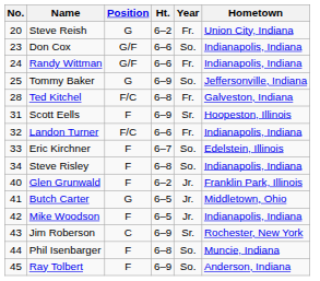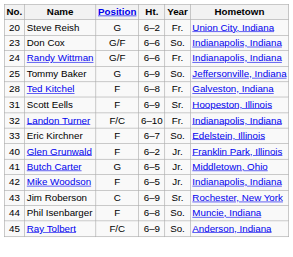 <table class="wikitable" style="text-align:center">
 <tr>
 <th>No.</th>
 <th>Name</th>
 <th><a href='#'>Position</a></th>
 <th>Ht.</th>
 <th>Year</th>
 <th>Hometown</th>
 </tr>
 <tr>
 <td>20</td>
 <td style="text-align:left">Steve Reish</td>
 <td>G</td>
 <td>6–2</td>
 <td>Fr.</td>
 <td style="text-align:left"><a href='#'>Union City, Indiana</a></td>
 </tr>
 <tr>
 <td>23</td>
 <td style="text-align:left">Don Cox</td>
 <td>G/F</td>
 <td>6–6</td>
 <td>So.</td>
 <td style="text-align:left"><a href='#'>Indianapolis, Indiana</a></td>
 </tr>
 <tr>
 <td>24</td>
 <td style="text-align:left"><a href='#'>Randy Wittman</a></td>
 <td>G/F</td>
 <td>6–6</td>
 <td>Fr.</td>
 <td style="text-align:left"><a href='#'>Indianapolis, Indiana</a></td>
 </tr>
 <tr>
 <td>25</td>
 <td style="text-align:left">Tommy Baker</td>
 <td>G</td>
 <td>6–9</td>
 <td>So.</td>
 <td style="text-align:left"><a href='#'>Jeffersonville, Indiana</a></td>
 </tr>
 <tr>
 <td>28</td>
 <td style="text-align:left"><a href='#'>Ted Kitchel</a></td>
-<td>F/C</td>
+<td>F</td>
 <td>6–8</td>
 <td>Fr.</td>
 <td style="text-align:left"><a href='#'>Galveston, Indiana</a></td>
 </tr>
 <tr>
 <td>31</td>
 <td style="text-align:left">Scott Eells</td>
 <td>F</td>
 <td>6–9</td>
 <td>Sr.</td>
 <td style="text-align:left"><a href='#'>Hoopeston, Illinois</a></td>
 </tr>
 <tr>
 <td>32</td>
 <td style="text-align:left"><a href='#'>Landon Turner</a></td>
 <td>F/C</td>
-<td>6–6</td>
+<td>6–10</td>
 <td>Fr.</td>
 <td style="text-align:left"><a href='#'>Indianapolis, Indiana</a></td>
 </tr>
 <tr>
 <td>33</td>
 <td style="text-align:left">Eric Kirchner</td>
 <td>F</td>
 <td>6–7</td>
 <td>So.</td>
 <td style="text-align:left"><a href='#'>Edelstein, Illinois</a></td>
-</tr>
-<tr>
-<td>34</td>
-<td style="text-align:left">Steve Risley</td>
-<td>F</td>
-<td>6–8</td>
-<td>So.</td>
-<td style="text-align:left"><a href='#'>Indianapolis, Indiana</a></td>
 </tr>
 <tr>
 <td>40</td>
 <td style="text-align:left"><a href='#'>Glen Grunwald</a></td>
 <td>F</td>
 <td>6–2</td>
 <td>Jr.</td>
 <td style="text-align:left"><a href='#'>Franklin Park, Illinois</a></td>
 </tr>
 <tr>
 <td>41</td>
 <td style="text-align:left"><a href='#'>Butch Carter</a></td>
 <td>G</td>
 <td>6–5</td>
 <td>Jr.</td>
 <td style="text-align:left"><a href='#'>Middletown, Ohio</a></td>
 </tr>
 <tr>
 <td>42</td>
 <td style="text-align:left"><a href='#'>Mike Woodson</a></td>
 <td>F</td>
 <td>6–5</td>
 <td>Jr.</td>
 <td style="text-align:left"><a href='#'>Indianapolis, Indiana</a></td>
 </tr>
 <tr>
 <td>43</td>
 <td style="text-align:left">Jim Roberson</td>
 <td>C</td>
 <td>6–9</td>
 <td>Sr.</td>
 <td style="text-align:left"><a href='#'>Rochester, New York</a></td>
 </tr>
 <tr>
 <td>44</td>
 <td style="text-align:left">Phil Isenbarger</td>
 <td>F</td>
 <td>6–8</td>
 <td>So.</td>
 <td style="text-align:left"><a href='#'>Muncie, Indiana</a></td>
 </tr>
 <tr>
 <td>45</td>
 <td style="text-align:left"><a href='#'>Ray Tolbert</a></td>
-<td>F</td>
+<td>F/C</td>
 <td>6–9</td>
 <td>So.</td>
 <td style="text-align:left"><a href='#'>Anderson, Indiana</a></td>
 </tr>
 </table>
